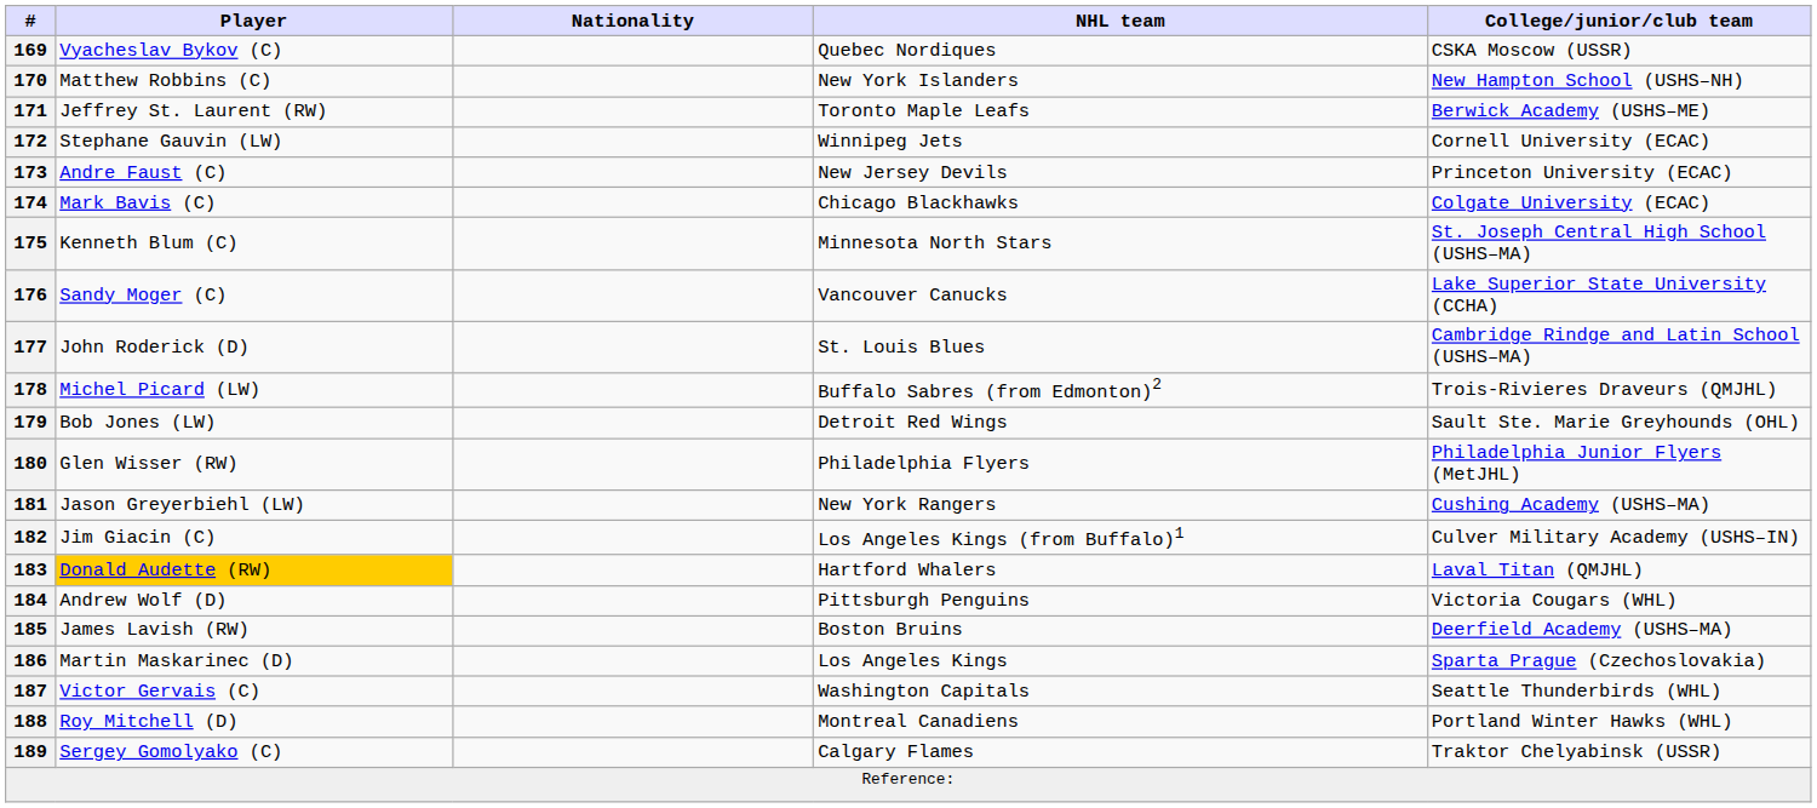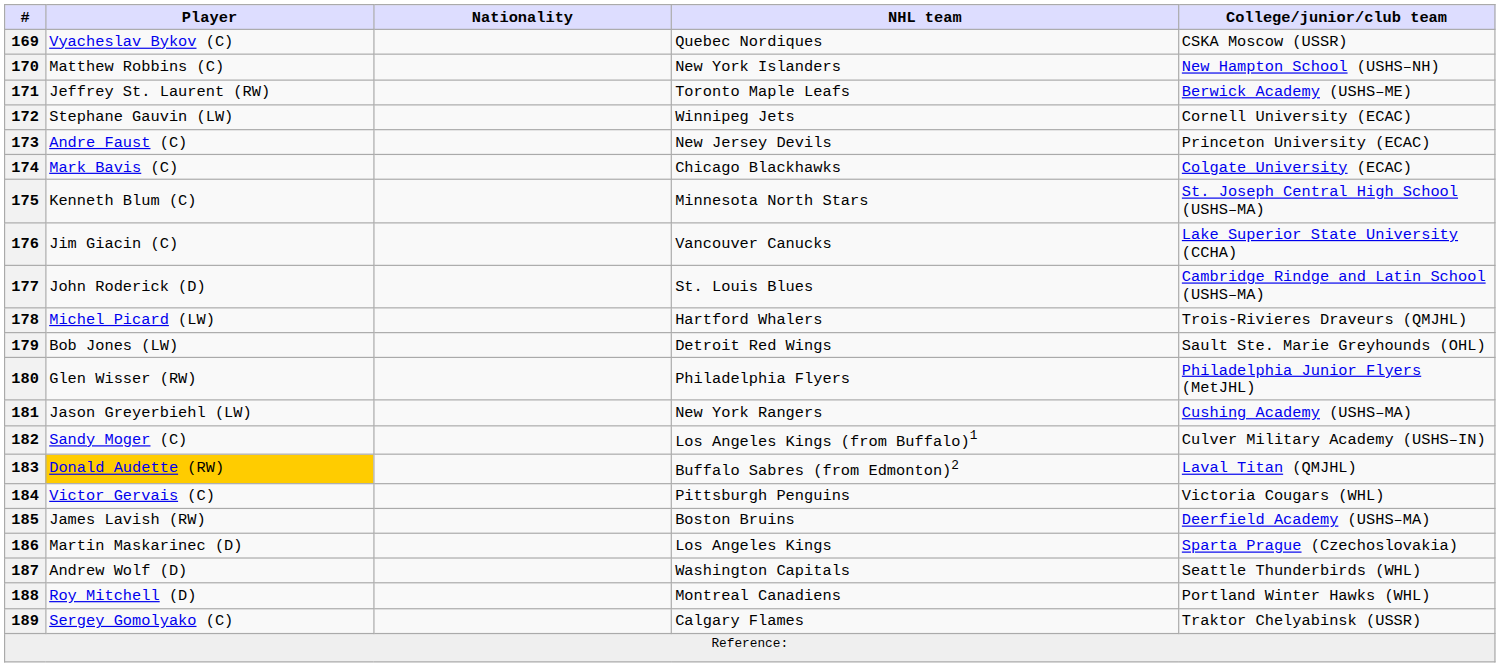 <table class="wikitable" style="width: 100%">
 <tr>
 <th style="background:#ddf; width:2.75%;">#</th>
 <th style="background:#ddf; width:22.0%;">Player</th>
 <th style="background:#ddf; width:20.0%;">Nationality</th>
 <th style="background:#ddf; width:34.0%;">NHL team</th>
 <th style="background:#ddf; width:100.0%;">College/junior/club team</th>
 </tr>
 <tr>
 <th>169</th>
 <td><a href='#'>Vyacheslav Bykov</a> (C)</td>
 <td></td>
 <td>Quebec Nordiques</td>
 <td>CSKA Moscow (USSR)</td>
 </tr>
 <tr>
 <th>170</th>
 <td>Matthew Robbins (C)</td>
 <td></td>
 <td>New York Islanders</td>
 <td><a href='#'>New Hampton School</a> (USHS–NH)</td>
 </tr>
 <tr>
 <th>171</th>
 <td>Jeffrey St. Laurent (RW)</td>
 <td></td>
 <td>Toronto Maple Leafs</td>
 <td><a href='#'>Berwick Academy</a> (USHS–ME)</td>
 </tr>
 <tr>
 <th>172</th>
 <td>Stephane Gauvin (LW)</td>
 <td></td>
 <td>Winnipeg Jets</td>
 <td>Cornell University (ECAC)</td>
 </tr>
 <tr>
 <th>173</th>
 <td><a href='#'>Andre Faust</a>  (C)</td>
 <td></td>
 <td>New Jersey Devils</td>
 <td>Princeton University (ECAC)</td>
 </tr>
 <tr>
 <th>174</th>
 <td><a href='#'>Mark Bavis</a> (C)</td>
 <td></td>
 <td>Chicago Blackhawks</td>
 <td><a href='#'>Colgate University</a> (ECAC)</td>
 </tr>
 <tr>
 <th>175</th>
 <td>Kenneth Blum (C)</td>
 <td></td>
 <td>Minnesota North Stars</td>
 <td><a href='#'>St. Joseph Central High School</a> (USHS–MA)</td>
 </tr>
 <tr>
 <th>176</th>
-<td><a href='#'>Sandy Moger</a> (C)</td>
+<td>Jim Giacin (C)</td>
 <td></td>
 <td>Vancouver Canucks</td>
 <td><a href='#'>Lake Superior State University</a> (CCHA)</td>
 </tr>
 <tr>
 <th>177</th>
 <td>John Roderick (D)</td>
 <td></td>
 <td>St. Louis Blues</td>
 <td><a href='#'>Cambridge Rindge and Latin School</a> (USHS–MA)</td>
 </tr>
 <tr>
 <th>178</th>
 <td><a href='#'>Michel Picard</a> (LW)</td>
 <td></td>
-<td>Buffalo Sabres (from Edmonton)<sup>2</sup></td>
+<td>Hartford Whalers</td>
 <td>Trois-Rivieres Draveurs (QMJHL)</td>
 </tr>
 <tr>
 <th>179</th>
 <td>Bob Jones (LW)</td>
 <td></td>
 <td>Detroit Red Wings</td>
 <td>Sault Ste. Marie Greyhounds (OHL)</td>
 </tr>
 <tr>
 <th>180</th>
 <td>Glen Wisser (RW)</td>
 <td></td>
 <td>Philadelphia Flyers</td>
 <td><a href='#'>Philadelphia Junior Flyers</a> (MetJHL)</td>
 </tr>
 <tr>
 <th>181</th>
 <td>Jason Greyerbiehl (LW)</td>
 <td></td>
 <td>New York Rangers</td>
 <td><a href='#'>Cushing Academy</a> (USHS–MA)</td>
 </tr>
 <tr>
 <th>182</th>
-<td>Jim Giacin (C)</td>
+<td><a href='#'>Sandy Moger</a> (C)</td>
 <td></td>
 <td>Los Angeles Kings (from Buffalo)<sup>1</sup></td>
 <td>Culver Military Academy (USHS–IN)</td>
 </tr>
 <tr>
 <th>183</th>
 <td bgcolor="#FFCC00"><a href='#'>Donald Audette</a> (RW)</td>
 <td></td>
-<td>Hartford Whalers</td>
+<td>Buffalo Sabres (from Edmonton)<sup>2</sup></td>
 <td><a href='#'>Laval Titan</a> (QMJHL)</td>
 </tr>
 <tr>
 <th>184</th>
-<td>Andrew Wolf (D)</td>
+<td><a href='#'>Victor Gervais</a> (C)</td>
 <td></td>
 <td>Pittsburgh Penguins</td>
 <td>Victoria Cougars (WHL)</td>
 </tr>
 <tr>
 <th>185</th>
 <td>James Lavish (RW)</td>
 <td></td>
 <td>Boston Bruins</td>
 <td><a href='#'>Deerfield Academy</a> (USHS–MA)</td>
 </tr>
 <tr>
 <th>186</th>
 <td>Martin Maskarinec (D)</td>
 <td></td>
 <td>Los Angeles Kings</td>
 <td><a href='#'>Sparta Prague</a> (Czechoslovakia)</td>
 </tr>
 <tr>
 <th>187</th>
-<td><a href='#'>Victor Gervais</a> (C)</td>
+<td>Andrew Wolf (D)</td>
 <td></td>
 <td>Washington Capitals</td>
 <td>Seattle Thunderbirds (WHL)</td>
 </tr>
 <tr>
 <th>188</th>
 <td><a href='#'>Roy Mitchell</a> (D)</td>
 <td></td>
 <td>Montreal Canadiens</td>
 <td>Portland Winter Hawks (WHL)</td>
 </tr>
 <tr>
 <th>189</th>
 <td><a href='#'>Sergey Gomolyako</a> (C)</td>
 <td></td>
 <td>Calgary Flames</td>
 <td>Traktor Chelyabinsk (USSR)</td>
 </tr>
 <tr>
 <td align=center colspan="6" bgcolor="#efefef"><sup>Reference:  </sup></td>
 </tr>
 </table>
